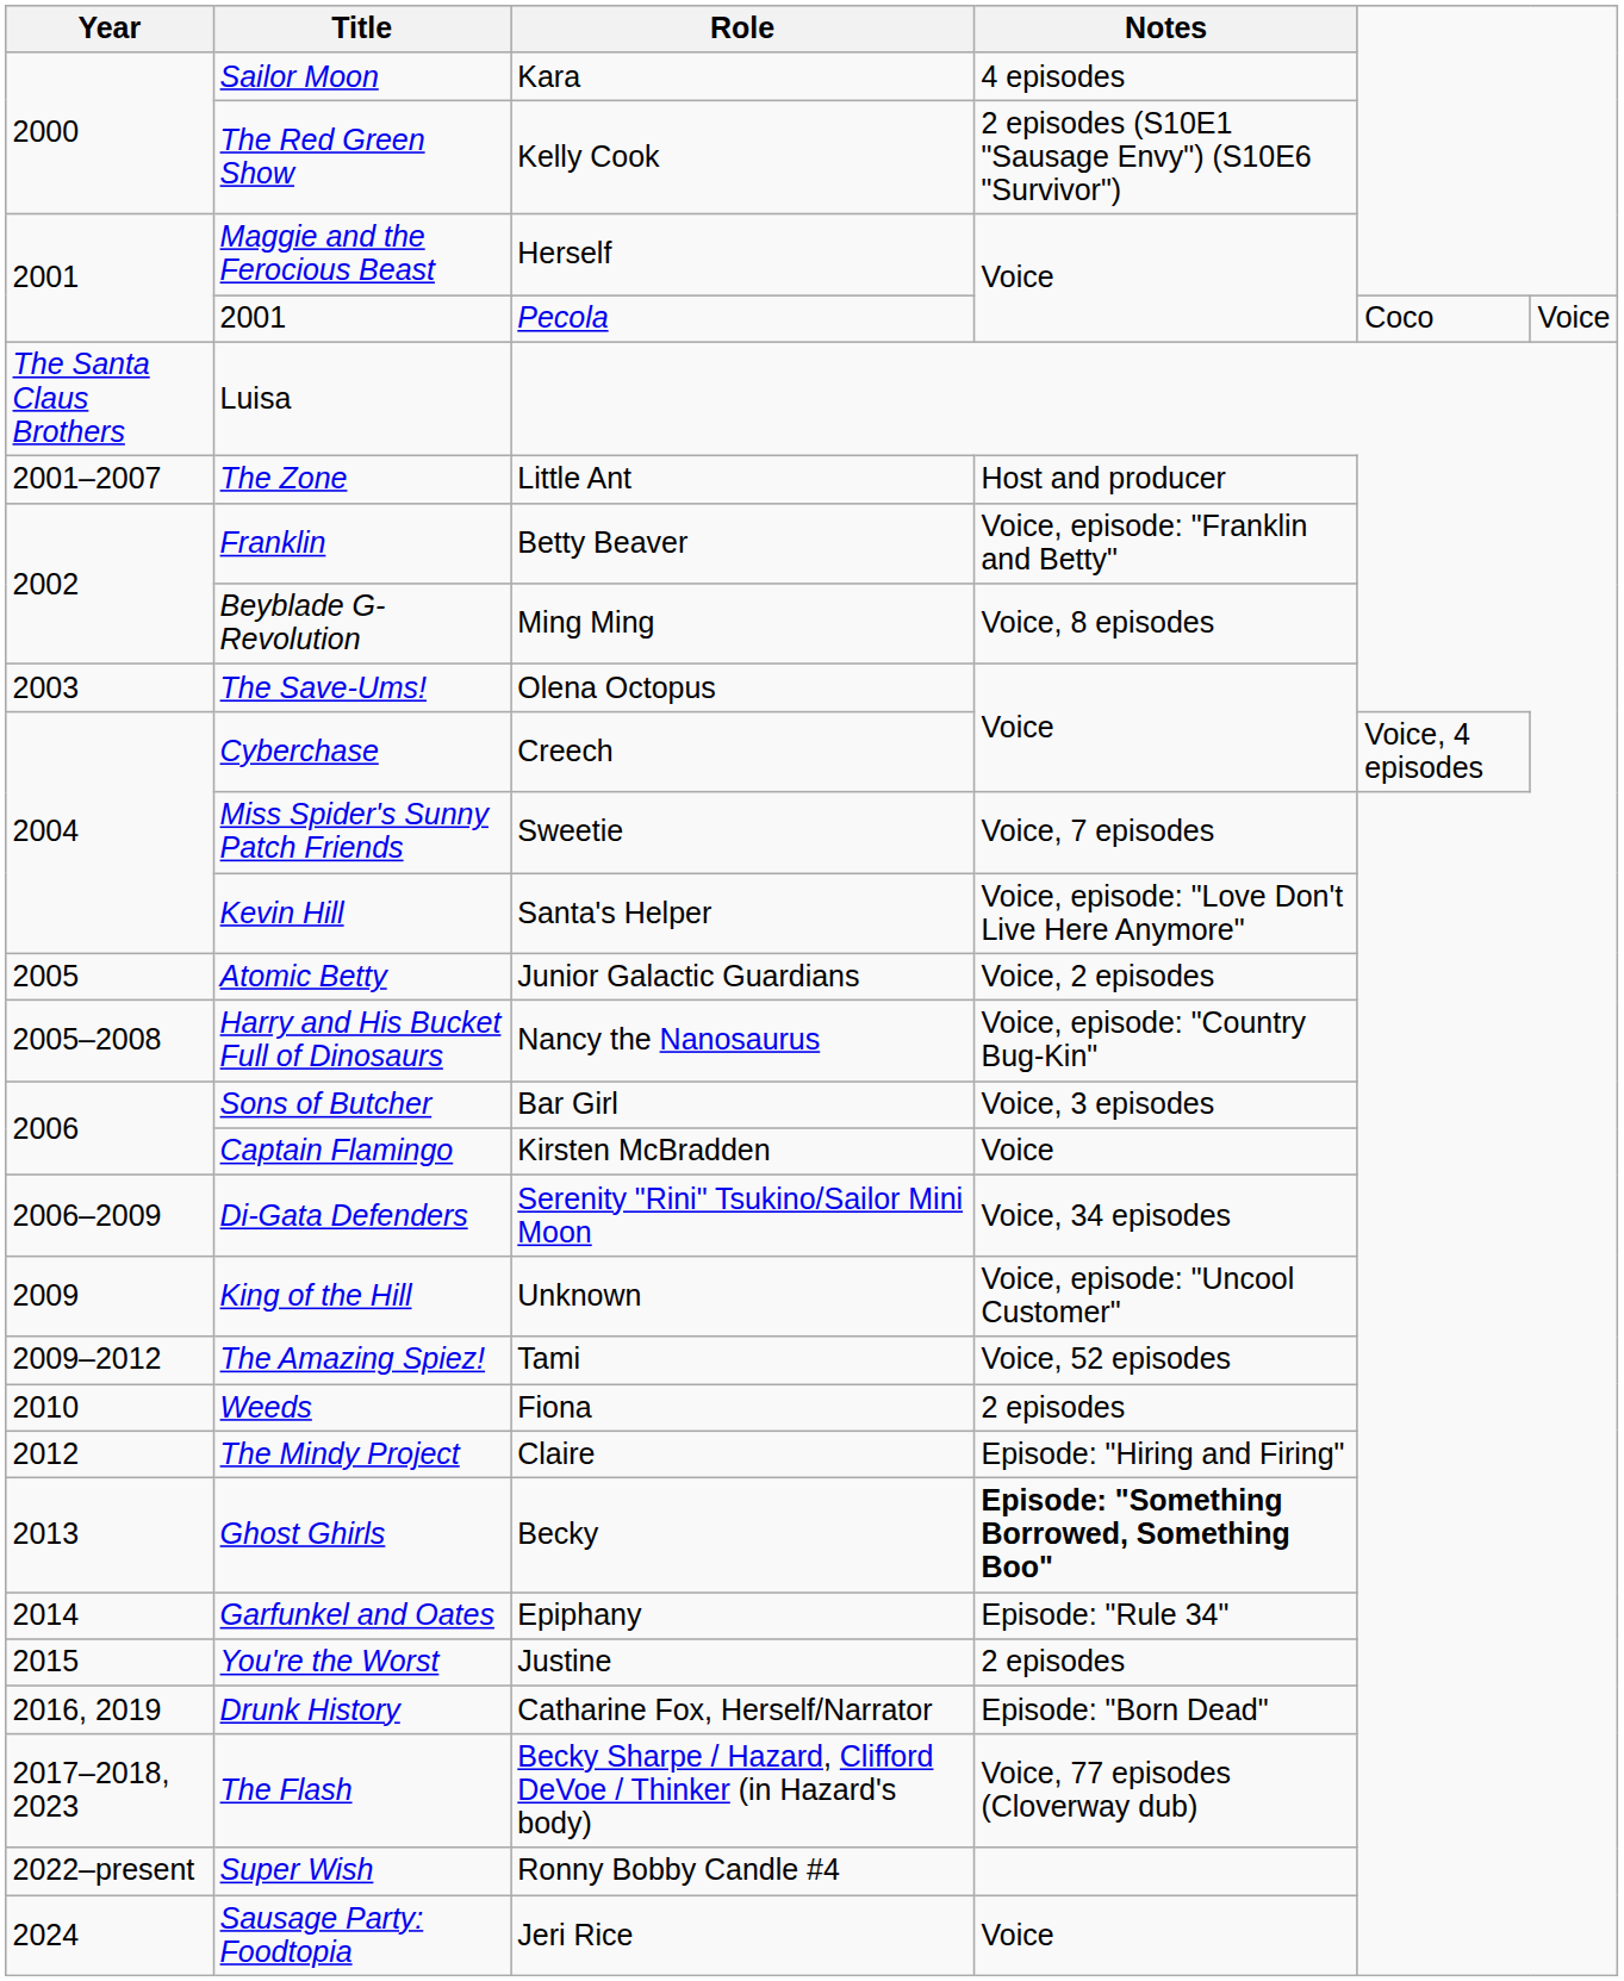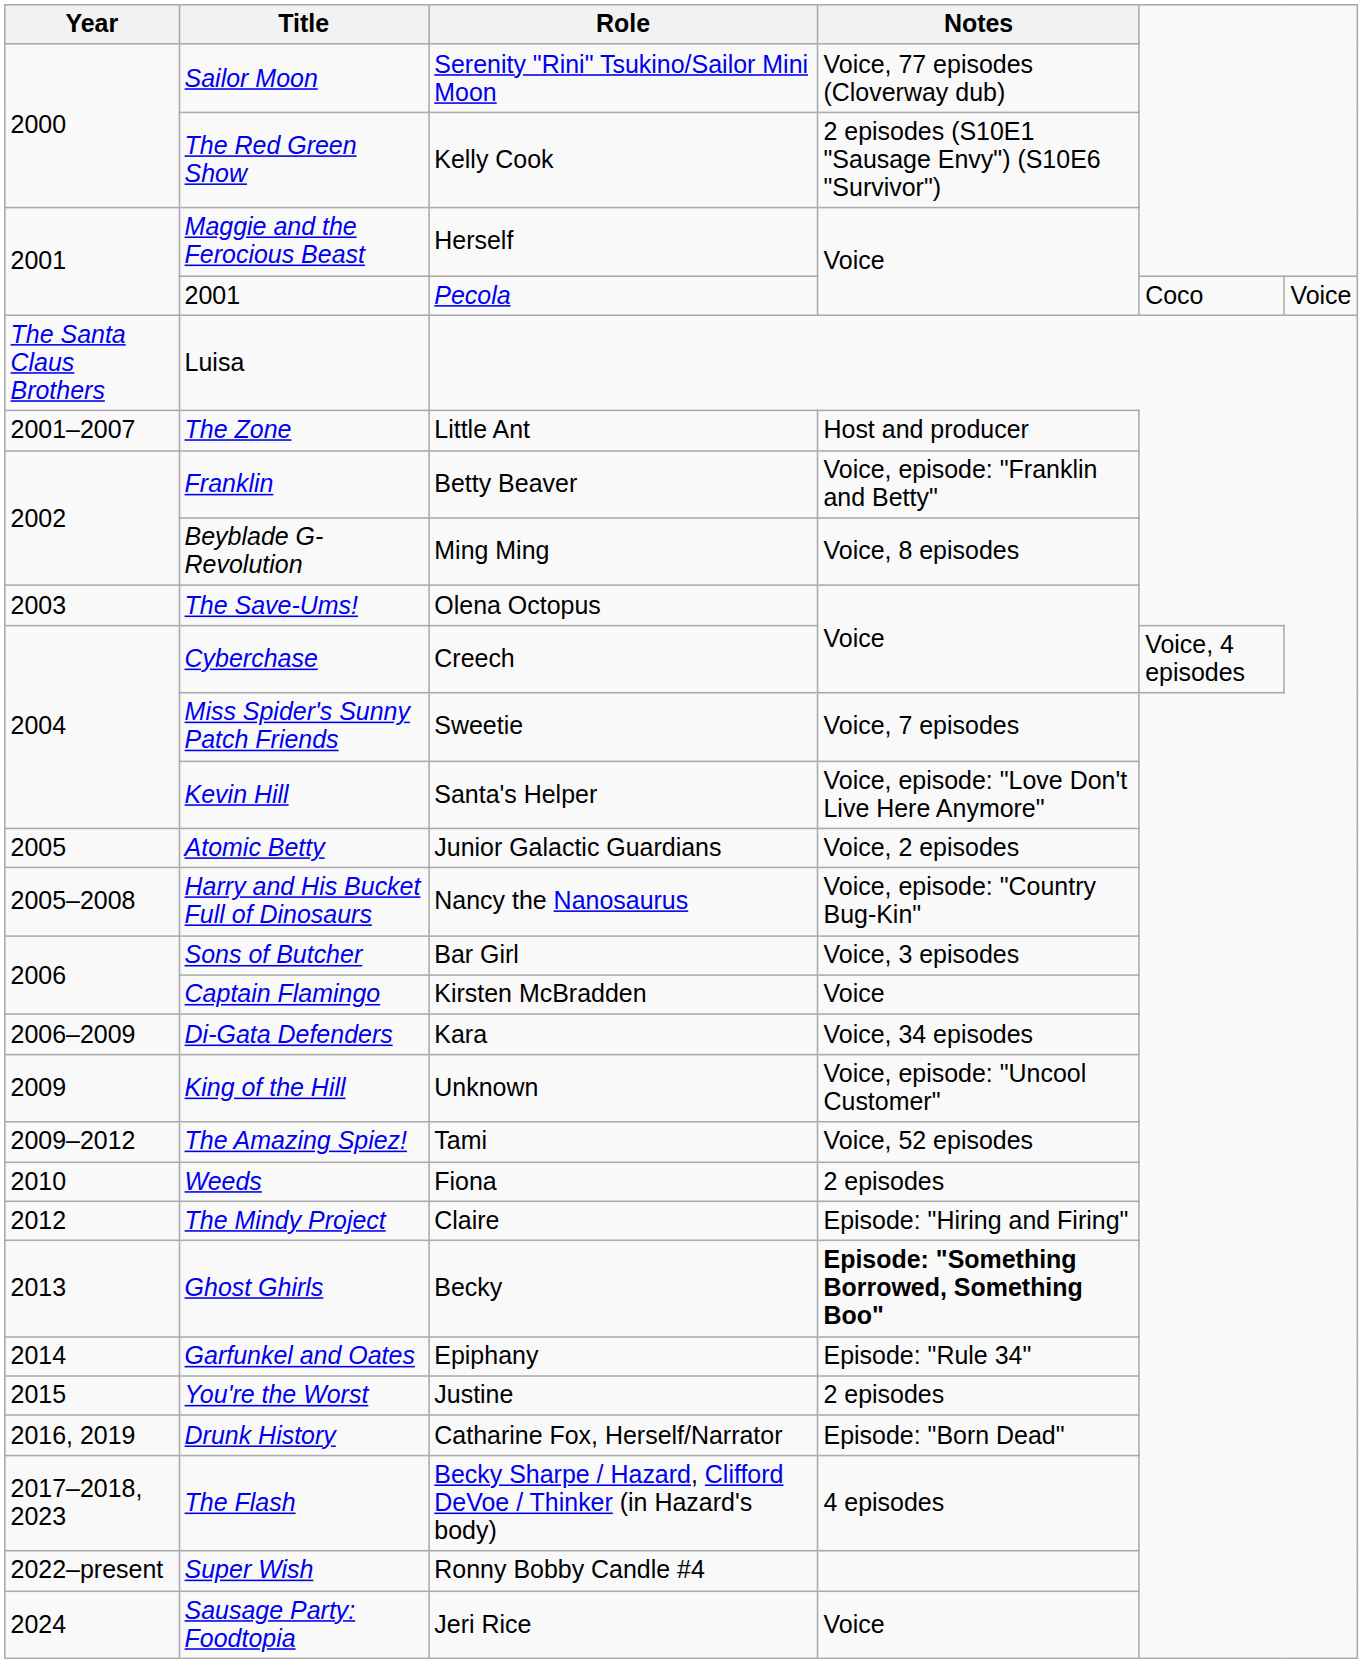 <table class="wikitable sortable">
 <tr>
 <th>Year</th>
 <th>Title</th>
 <th>Role</th>
 <th class="unsortable">Notes</th>
 </tr>
 <tr>
 <td rowspan="2">2000</td>
 <td><em><a href='#'>Sailor Moon</a></em></td>
-<td>Kara</td>
-<td>4 episodes</td>
+<td><a href='#'>Serenity "Rini" Tsukino/Sailor Mini Moon</a></td>
+<td>Voice, 77 episodes (Cloverway dub)</td>
 </tr>
 <tr>
 <td data-sort-value="Red Green Show, The"><em><a href='#'>The Red Green Show</a></em></td>
 <td>Kelly Cook</td>
 <td>2 episodes (S10E1 "Sausage Envy") (S10E6 "Survivor")</td>
 </tr>
 <tr>
 <td rowspan="2">2001</td>
 <td><em><a href='#'>Maggie and the Ferocious Beast</a></em></td>
 <td>Herself</td>
 <td rowspan="2">Voice</td>
 </tr>
 <tr>
 <td>2001</td>
 <td><em><a href='#'>Pecola</a></em></td>
 <td>Coco</td>
 <td>Voice</td>
 </tr>
 <tr>
 <td data-sort-value="Santa Claus Brothers, The"><em><a href='#'>The Santa Claus Brothers</a></em></td>
 <td>Luisa</td>
 </tr>
 <tr>
 <td>2001–2007</td>
 <td data-sort-value="Zone, The"><em><a href='#'>The Zone</a></em></td>
 <td>Little Ant</td>
 <td>Host and producer</td>
 </tr>
 <tr>
 <td rowspan="2">2002</td>
 <td><em><a href='#'>Franklin</a></em></td>
 <td>Betty Beaver</td>
 <td>Voice, episode: "Franklin and Betty"</td>
 </tr>
 <tr>
 <td><em>Beyblade G-Revolution</em></td>
 <td>Ming Ming</td>
 <td>Voice, 8 episodes</td>
 </tr>
 <tr>
 <td>2003</td>
 <td data-sort-value="Save-Ums!, The"><em><a href='#'>The Save-Ums!</a></em></td>
 <td>Olena Octopus</td>
 <td rowspan="2">Voice</td>
 </tr>
 <tr>
 <td rowspan="3">2004</td>
 <td><em><a href='#'>Cyberchase</a></em></td>
 <td>Creech</td>
 <td>Voice, 4 episodes</td>
 </tr>
 <tr>
 <td><em><a href='#'>Miss Spider's Sunny Patch Friends</a></em></td>
 <td>Sweetie</td>
 <td>Voice, 7 episodes</td>
 </tr>
 <tr>
 <td><em><a href='#'>Kevin Hill</a></em></td>
 <td>Santa's Helper</td>
 <td>Voice, episode: "Love Don't Live Here Anymore"</td>
 </tr>
 <tr>
 <td>2005</td>
 <td><em><a href='#'>Atomic Betty</a></em></td>
 <td>Junior Galactic Guardians</td>
 <td>Voice, 2 episodes</td>
 </tr>
 <tr>
 <td>2005–2008</td>
 <td><em><a href='#'>Harry and His Bucket Full of Dinosaurs</a></em></td>
 <td>Nancy the <a href='#'>Nanosaurus</a></td>
 <td>Voice, episode: "Country Bug-Kin"</td>
 </tr>
 <tr>
 <td rowspan="2">2006</td>
 <td><em><a href='#'>Sons of Butcher</a></em></td>
 <td>Bar Girl</td>
 <td>Voice, 3 episodes</td>
 </tr>
 <tr>
 <td><em><a href='#'>Captain Flamingo</a></em></td>
 <td>Kirsten McBradden</td>
 <td>Voice</td>
 </tr>
 <tr>
 <td>2006–2009</td>
 <td><em><a href='#'>Di-Gata Defenders</a></em></td>
-<td><a href='#'>Serenity "Rini" Tsukino/Sailor Mini Moon</a></td>
+<td>Kara</td>
 <td>Voice, 34 episodes</td>
 </tr>
 <tr>
 <td>2009</td>
 <td><em><a href='#'>King of the Hill</a></em></td>
 <td>Unknown</td>
 <td>Voice, episode: "Uncool Customer"</td>
 </tr>
 <tr>
 <td>2009–2012</td>
 <td data-sort-value="Amazing Spiez!, The"><em><a href='#'>The Amazing Spiez!</a></em></td>
 <td>Tami</td>
 <td>Voice, 52 episodes</td>
 </tr>
 <tr>
 <td>2010</td>
 <td><em><a href='#'>Weeds</a></em></td>
 <td>Fiona</td>
 <td>2 episodes</td>
 </tr>
 <tr>
 <td>2012</td>
 <td data-sort-value="Mindy Project, The"><em><a href='#'>The Mindy Project</a></em></td>
 <td>Claire</td>
 <td>Episode: "Hiring and Firing"</td>
 </tr>
 <tr>
 <td>2013</td>
 <td><em><a href='#'>Ghost Ghirls</a></em></td>
 <td>Becky</td>
 <td><strong>Episode: "Something Borrowed, Something Boo"</strong></td>
 </tr>
 <tr>
 <td>2014</td>
 <td><em><a href='#'>Garfunkel and Oates</a></em></td>
 <td>Epiphany</td>
 <td>Episode: "Rule 34"</td>
 </tr>
 <tr>
 <td>2015</td>
 <td><em><a href='#'>You're the Worst</a></em></td>
 <td>Justine</td>
 <td>2 episodes</td>
 </tr>
 <tr>
 <td>2016, 2019</td>
 <td><em><a href='#'>Drunk History</a></em></td>
 <td>Catharine Fox, Herself/Narrator</td>
 <td>Episode: "Born Dead"</td>
 </tr>
 <tr>
 <td>2017–2018, 2023</td>
 <td data-sort-value="Flash, The"><em><a href='#'>The Flash</a></em></td>
 <td><a href='#'>Becky Sharpe / Hazard</a>, <a href='#'>Clifford DeVoe / Thinker</a> (in Hazard's body)</td>
-<td>Voice, 77 episodes (Cloverway dub)</td>
+<td>4 episodes</td>
 </tr>
 <tr>
 <td>2022–present</td>
 <td><em><a href='#'>Super Wish</a></em></td>
 <td>Ronny Bobby Candle #4</td>
 <td></td>
 </tr>
 <tr>
 <td>2024</td>
 <td><em><a href='#'>Sausage Party: Foodtopia</a></em></td>
 <td>Jeri Rice</td>
 <td>Voice</td>
 </tr>
 </table>
